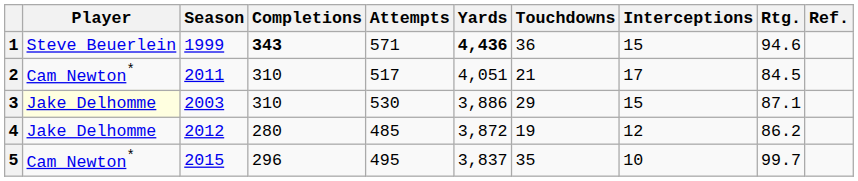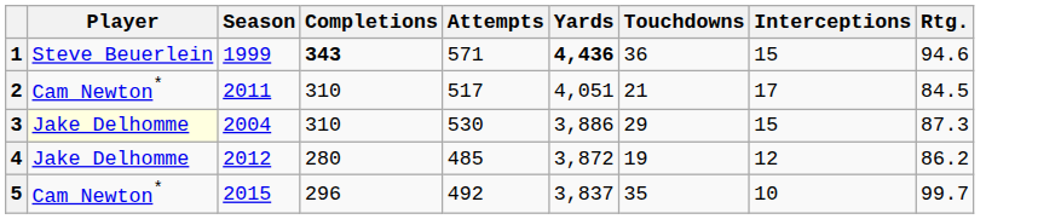 <table class="plainrowheaders sortable wikitable">
 <tr>
 <th scope="col" data-sort-type="number" class="unsortable"></th>
 <th scope="col">Player</th>
 <th scope="col">Season</th>
 <th scope="col">Completions</th>
 <th scope="col">Attempts</th>
 <th scope="col">Yards</th>
 <th scope="col">Touchdowns</th>
 <th scope="col">Interceptions</th>
 <th scope="col">Rtg.</th>
-<th scope="col" class="unsortable">Ref.</th>
 </tr>
 <tr>
 <th scope=row>1</th>
 <td><a href='#'>Steve Beuerlein</a></td>
 <td><a href='#'>1999</a></td>
 <td><strong>343</strong></td>
 <td>571</td>
 <td><strong>4,436</strong></td>
 <td>36</td>
 <td>15</td>
 <td>94.6</td>
-<td></td>
 </tr>
 <tr>
 <th scope=row>2</th>
 <td><a href='#'>Cam Newton</a><sup>*</sup></td>
 <td><a href='#'>2011</a></td>
 <td>310</td>
 <td>517</td>
 <td>4,051</td>
 <td>21</td>
 <td>17</td>
 <td>84.5</td>
-<td></td>
 </tr>
 <tr>
 <th scope=row>3</th>
 <td style="background: lightyellow;"><a href='#'>Jake Delhomme</a></td>
-<td><a href='#'>2003</a></td>
+<td><a href='#'>2004</a></td>
 <td>310</td>
 <td>530</td>
 <td>3,886</td>
 <td>29</td>
 <td>15</td>
-<td>87.1</td>
-<td></td>
+<td>87.3</td>
 </tr>
 <tr>
 <th scope=row>4</th>
 <td><a href='#'>Jake Delhomme</a></td>
 <td><a href='#'>2012</a></td>
 <td>280</td>
 <td>485</td>
 <td>3,872</td>
 <td>19</td>
 <td>12</td>
 <td>86.2</td>
-<td></td>
 </tr>
 <tr>
 <th scope=row>5</th>
 <td><a href='#'>Cam Newton</a><sup>*</sup></td>
 <td><a href='#'>2015</a></td>
 <td>296</td>
-<td>495</td>
+<td>492</td>
 <td>3,837</td>
 <td>35</td>
 <td>10</td>
 <td>99.7</td>
-<td></td>
 </tr>
 </table>
